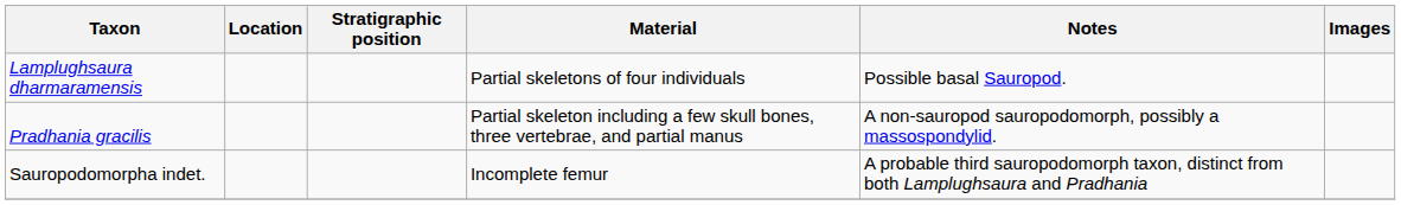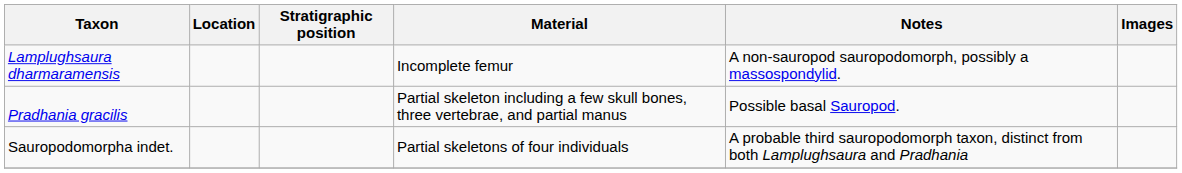 <table class="wikitable" align="center">
 <tr>
 <th>Taxon</th>
 <th>Location</th>
 <th>Stratigraphic position</th>
 <th>Material</th>
 <th>Notes</th>
 <th>Images</th>
 </tr>
 <tr>
 <td><em><a href='#'>Lamplughsaura dharmaramensis</a></em></td>
 <td></td>
 <td></td>
-<td>Partial skeletons of four individuals</td>
-<td>Possible basal <a href='#'>Sauropod</a>.</td>
+<td>Incomplete femur</td>
+<td>A non-sauropod sauropodomorph, possibly a <a href='#'>massospondylid</a>.</td>
 <td></td>
 </tr>
 <tr>
 <td><br><em><a href='#'>Pradhania gracilis</a></em></td>
 <td></td>
 <td></td>
 <td>Partial skeleton including a few skull bones, three vertebrae, and partial manus</td>
-<td>A non-sauropod sauropodomorph, possibly a <a href='#'>massospondylid</a>.</td>
+<td>Possible basal <a href='#'>Sauropod</a>.</td>
 <td></td>
 </tr>
 <tr>
 <td>Sauropodomorpha indet.</td>
 <td></td>
 <td></td>
-<td>Incomplete femur</td>
+<td>Partial skeletons of four individuals</td>
 <td>A probable third sauropodomorph taxon, distinct from both <em>Lamplughsaura</em> and <em>Pradhania</em></td>
 <td></td>
 </tr>
 <tr>
 </tr>
 </table>
